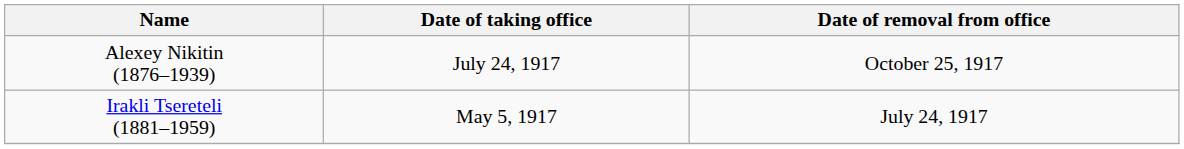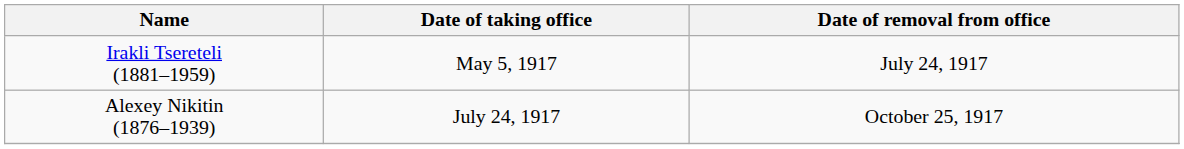 <table class="wikitable" style="text-align:center" width=75%>
 <tr>
 <th width=250px>Name</th>
 <th>Date of taking office</th>
 <th>Date of removal from office</th>
 </tr>
 <tr>
+<td><a href='#'>Irakli Tsereteli</a><br>(1881–1959)<br></td>
+<td>May 5, 1917</td>
+<td>July 24, 1917</td>
+</tr>
+<tr>
 <td>Alexey Nikitin<br>(1876–1939)<br></td>
 <td>July 24, 1917</td>
 <td>October 25, 1917</td>
 </tr>
 <tr>
-<td><a href='#'>Irakli Tsereteli</a><br>(1881–1959)<br></td>
-<td>May 5, 1917</td>
-<td>July 24, 1917</td>
-</tr>
-<tr>
 </tr>
 </table>
